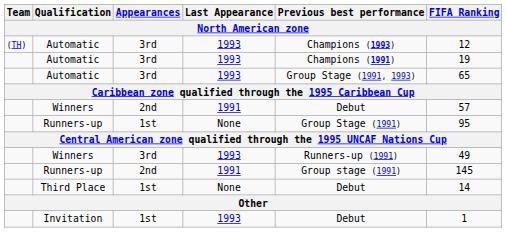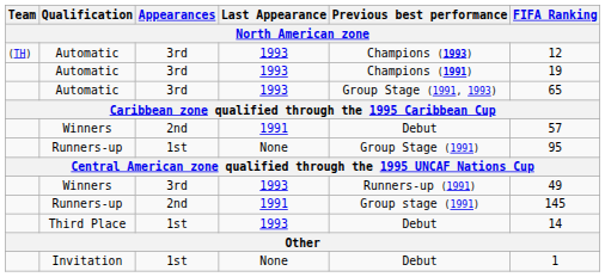 <table class="wikitable">
 <tr>
 <th>Team</th>
 <th>Qualification</th>
 <th><a href='#'>Appearances</a></th>
 <th>Last Appearance</th>
 <th>Previous best performance</th>
 <th><a href='#'>FIFA Ranking</a></th>
 </tr>
 <tr>
 <th colspan=6><a href='#'>North American zone</a></th>
 </tr>
 <tr>
 <td align=left> <small>(<a href='#'>TH</a>)</small></td>
 <td align=center>Automatic</td>
 <td align=center>3rd</td>
 <td align=center><a href='#'>1993</a></td>
 <td align=center>Champions <small>(<strong><a href='#'>1993</a></strong>)</small></td>
 <td align=center>12</td>
 </tr>
 <tr>
 <td align=left></td>
 <td align=center>Automatic</td>
 <td align=center>3rd</td>
 <td align=center><a href='#'>1993</a></td>
 <td align=center>Champions <small>(<strong><a href='#'>1991</a></strong>)</small></td>
 <td align=center>19</td>
 </tr>
 <tr>
 <td align=left></td>
 <td align=center>Automatic</td>
 <td align=center>3rd</td>
 <td align=center><a href='#'>1993</a></td>
 <td align=center>Group Stage <small>(<a href='#'>1991</a>, <a href='#'>1993</a>)</small></td>
 <td align=center>65</td>
 </tr>
 <tr>
 <th colspan=6><a href='#'>Caribbean zone</a> qualified through the <a href='#'>1995 Caribbean Cup</a></th>
 </tr>
 <tr>
 <td align=left></td>
 <td align=center>Winners</td>
 <td align=center>2nd</td>
 <td align=center><a href='#'>1991</a></td>
 <td align=center>Debut</td>
 <td align=center>57</td>
 </tr>
 <tr>
 <td align=left></td>
 <td align=center>Runners-up</td>
 <td align=center>1st</td>
 <td align=center>None</td>
 <td align=center>Group Stage <small>(<a href='#'>1991</a>)</small></td>
 <td align=center>95</td>
 </tr>
 <tr>
 <th colspan=6><a href='#'>Central American zone</a> qualified through the <a href='#'>1995 UNCAF Nations Cup</a></th>
 </tr>
 <tr>
 <td align=left></td>
 <td align=center>Winners</td>
 <td align=center>3rd</td>
 <td align=center><a href='#'>1993</a></td>
 <td align=center>Runners-up <small>(<a href='#'>1991</a>)</small></td>
 <td align=center>49</td>
 </tr>
 <tr>
 <td align=left></td>
 <td align=center>Runners-up</td>
 <td align=center>2nd</td>
 <td align=center><a href='#'>1991</a></td>
 <td align=center>Group stage <small>(<a href='#'>1991</a>)</small></td>
 <td align=center>145</td>
 </tr>
 <tr>
 <td align=left></td>
 <td align=center>Third Place</td>
 <td align=center>1st</td>
-<td align=center>None</td>
+<td align=center><a href='#'>1993</a></td>
 <td align=center>Debut</td>
 <td align=center>14</td>
 </tr>
 <tr>
 <th colspan=6>Other</th>
 </tr>
 <tr>
 <td align=left></td>
 <td align=center>Invitation</td>
 <td align=center>1st</td>
-<td align=center><a href='#'>1993</a></td>
+<td align=center>None</td>
 <td align=center>Debut</td>
 <td align=center>1</td>
 </tr>
 </table>
